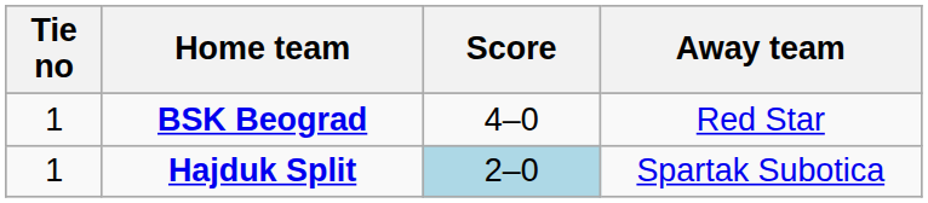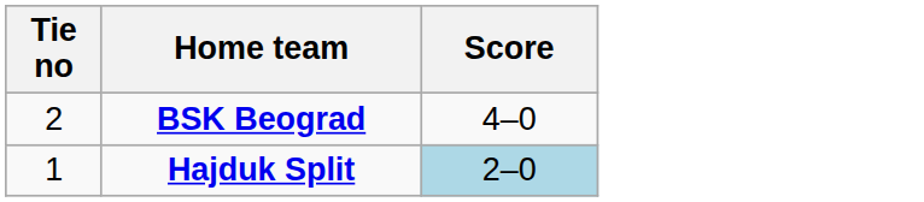 <table class="wikitable" style="text-align: center">
 <tr>
 <th width=40>Tie no</th>
 <th width=150>Home team</th>
 <th width=80>Score</th>
-<th width=150>Away team</th>
 </tr>
 <tr>
-<td>1</td>
+<td>2</td>
 <td><strong><a href='#'>BSK Beograd</a></strong></td>
 <td>4–0</td>
-<td><a href='#'>Red Star</a></td>
 </tr>
 <tr>
 <td>1</td>
 <td><strong><a href='#'>Hajduk Split</a></strong></td>
 <td style="background: lightblue;">2–0</td>
-<td><a href='#'>Spartak Subotica</a></td>
 </tr>
 </table>
